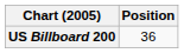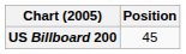 <table class="wikitable plainrowheaders" style="text-align:center">
 <tr>
 <th scope="col">Chart (2005)</th>
 <th scope="col">Position</th>
 </tr>
 <tr>
 <th scope="row">US <em>Billboard</em> 200</th>
-<td>36</td>
+<td>45</td>
 </tr>
 </table>
